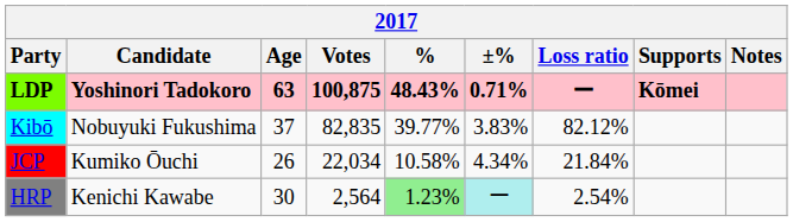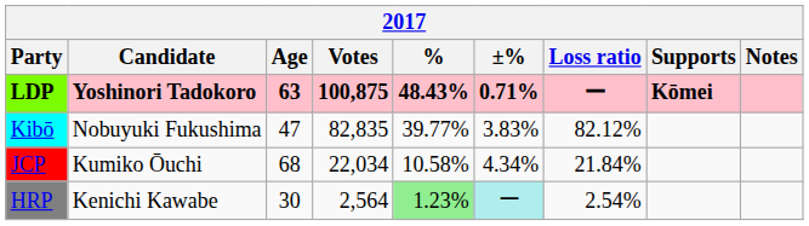 <table class="wikitable">
 <tr>
 <th colspan="9"><a href='#'>2017</a></th>
 </tr>
 <tr>
 <th>Party</th>
 <th>Candidate</th>
 <th>Age</th>
 <th>Votes</th>
 <th>%</th>
 <th>±%</th>
 <th><a href='#'>Loss ratio</a></th>
 <th>Supports</th>
 <th>Notes</th>
 </tr>
 <tr>
 <td style="background:lawngreen;"><strong>LDP</strong></td>
 <td style="background:pink;"><strong>Yoshinori Tadokoro</strong></td>
 <td style="background:pink;text-align:center"><strong>63</strong></td>
 <td style="background:pink;text-align: right"><strong>100,875</strong></td>
 <td style="background:pink;text-align: right"><strong>48.43%</strong></td>
 <td style="background:pink;text-align:right"><strong>0.71%</strong></td>
 <td style="background:pink;text-align:center"><strong>ー</strong></td>
 <td style="background:pink;"><strong>Kōmei</strong></td>
 <td style="background:pink;"></td>
 </tr>
 <tr>
 <td style="background:cyan;"><a href='#'>Kibō</a></td>
 <td>Nobuyuki Fukushima</td>
-<td style="text-align:center">37</td>
+<td style="text-align:center">47</td>
 <td style="text-align:right">82,835</td>
 <td style="text-align:right">39.77%</td>
 <td style="text-align:right">3.83%</td>
 <td style="text-align:right">82.12%</td>
 <td></td>
 <td></td>
 </tr>
 <tr>
 <td style="background:red;"><a href='#'>JCP</a></td>
 <td>Kumiko Ōuchi</td>
-<td style="text-align:center">26</td>
+<td style="text-align:center">68</td>
 <td style="text-align:right">22,034</td>
 <td style="text-align:right">10.58%</td>
 <td style="text-align:right">4.34%</td>
 <td style="text-align:right">21.84%</td>
 <td></td>
 <td></td>
 </tr>
 <tr>
 <td style="background:gray;"><a href='#'>HRP</a></td>
 <td>Kenichi Kawabe</td>
 <td style="text-align:center">30</td>
 <td style="text-align:right">2,564</td>
 <td style="background: lightgreen; text-align:right">1.23%</td>
 <td style="background: paleturquoise; text-align:center">ー</td>
 <td style="text-align:right">2.54%</td>
 <td></td>
 <td></td>
 </tr>
 </table>
